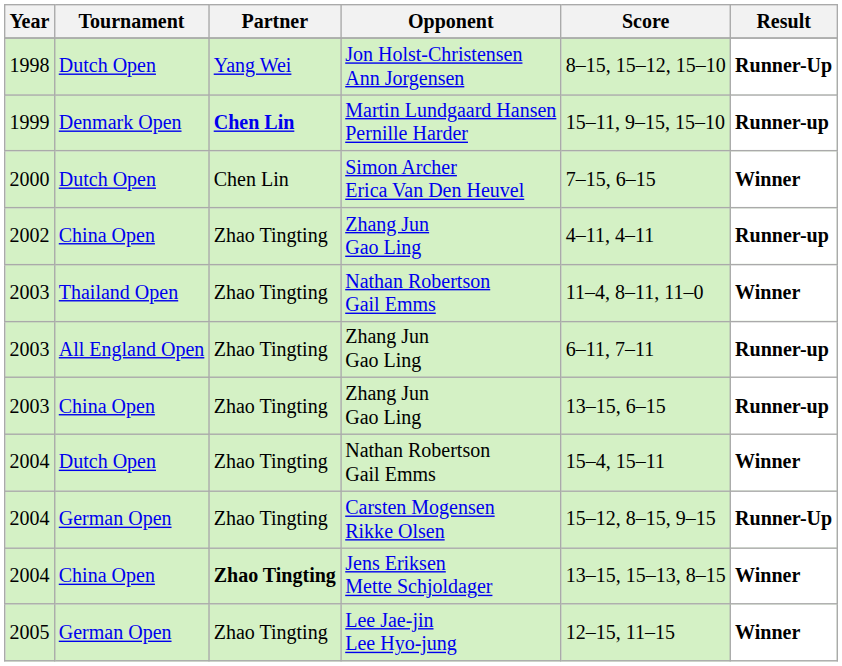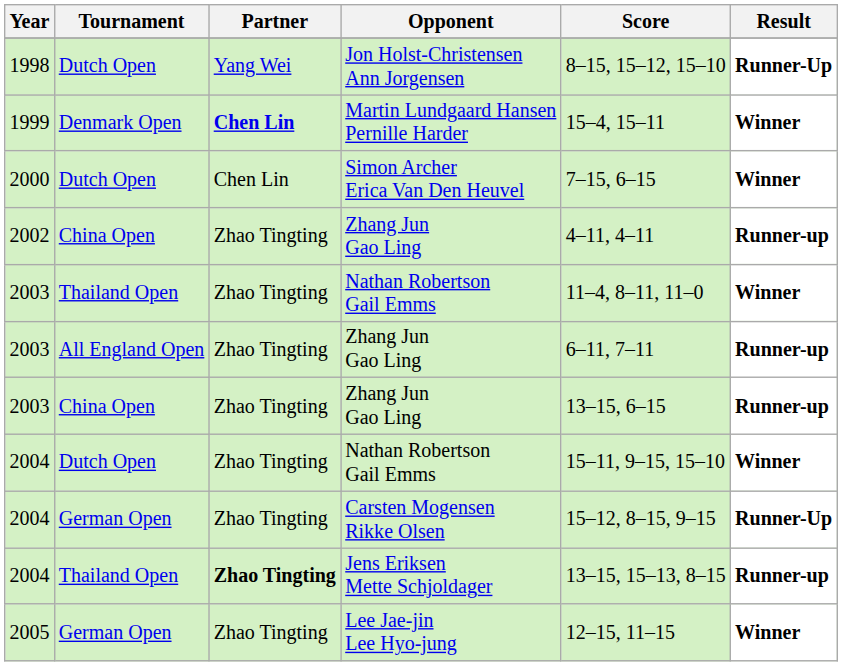 <table class="sortable wikitable" style="font-size: 90%;">
 <tr>
 <th>Year</th>
 <th>Tournament</th>
 <th>Partner</th>
 <th>Opponent</th>
 <th>Score</th>
 <th>Result</th>
 </tr>
 <tr>
 </tr>
 <tr style="background:#D4F1C5">
 <td align="center">1998</td>
 <td align="left"><a href='#'>Dutch Open</a></td>
 <td align="left"> <a href='#'>Yang Wei</a></td>
 <td align="left"> <a href='#'>Jon Holst-Christensen</a> <br>  <a href='#'>Ann Jorgensen</a></td>
 <td align="left">8–15, 15–12, 15–10</td>
 <td style="text-align:left; background:white"> <strong>Runner-Up</strong></td>
 </tr>
 <tr style="background:#D4F1C5">
 <td align="center">1999</td>
 <td align="left"><a href='#'>Denmark Open</a></td>
 <td align="left"><strong> <a href='#'>Chen Lin</a></strong></td>
 <td align="left"> <a href='#'>Martin Lundgaard Hansen</a> <br>  <a href='#'>Pernille Harder</a></td>
-<td align="left">15–11, 9–15, 15–10</td>
-<td style="text-align:left; background:white"> <strong>Runner-up</strong></td>
+<td align="left">15–4, 15–11</td>
+<td style="text-align:left; background:white"> <strong>Winner</strong></td>
 </tr>
 <tr style="background:#D4F1C5">
 <td align="center">2000</td>
 <td align="left"><a href='#'>Dutch Open</a></td>
 <td align="left"> Chen Lin</td>
 <td align="left"> <a href='#'>Simon Archer</a> <br>  <a href='#'>Erica Van Den Heuvel</a></td>
 <td align="left">7–15, 6–15</td>
 <td style="text-align:left; background:white"> <strong>Winner</strong></td>
 </tr>
 <tr style="background:#D4F1C5">
 <td align="center">2002</td>
 <td align="left"><a href='#'>China Open</a></td>
 <td align="left"> Zhao Tingting</td>
 <td align="left"> <a href='#'>Zhang Jun</a> <br>  <a href='#'>Gao Ling</a></td>
 <td align="left">4–11, 4–11</td>
 <td style="text-align:left; background:white"> <strong>Runner-up</strong></td>
 </tr>
 <tr style="background:#D4F1C5">
 <td align="center">2003</td>
 <td align="left"><a href='#'>Thailand Open</a></td>
 <td align="left"> Zhao Tingting</td>
 <td align="left"> <a href='#'>Nathan Robertson</a> <br>  <a href='#'>Gail Emms</a></td>
 <td align="left">11–4, 8–11, 11–0</td>
 <td style="text-align:left; background:white"> <strong>Winner</strong></td>
 </tr>
 <tr style="background:#D4F1C5">
 <td align="center">2003</td>
 <td align="left"><a href='#'>All England Open</a></td>
 <td align="left"> Zhao Tingting</td>
 <td align="left"> Zhang Jun <br>  Gao Ling</td>
 <td align="left">6–11, 7–11</td>
 <td style="text-align:left; background:white"> <strong>Runner-up</strong></td>
 </tr>
 <tr style="background:#D4F1C5">
 <td align="center">2003</td>
 <td align="left"><a href='#'>China Open</a></td>
 <td align="left"> Zhao Tingting</td>
 <td align="left"> Zhang Jun <br>  Gao Ling</td>
 <td align="left">13–15, 6–15</td>
 <td style="text-align:left; background:white"> <strong>Runner-up</strong></td>
 </tr>
 <tr style="background:#D4F1C5">
 <td align="center">2004</td>
 <td align="left"><a href='#'>Dutch Open</a></td>
 <td align="left"> Zhao Tingting</td>
 <td align="left"> Nathan Robertson <br>  Gail Emms</td>
-<td align="left">15–4, 15–11</td>
+<td align="left">15–11, 9–15, 15–10</td>
 <td style="text-align:left; background:white"> <strong>Winner</strong></td>
 </tr>
 <tr style="background:#D4F1C5">
 <td align="center">2004</td>
 <td align="left"><a href='#'>German Open</a></td>
 <td align="left"> Zhao Tingting</td>
 <td align="left"> <a href='#'>Carsten Mogensen</a> <br>  <a href='#'>Rikke Olsen</a></td>
 <td align="left">15–12, 8–15, 9–15</td>
 <td style="text-align:left; background:white"> <strong>Runner-Up</strong></td>
 </tr>
 <tr style="background:#D4F1C5">
 <td align="center">2004</td>
-<td align="left"><a href='#'>China Open</a></td>
+<td align="left"><a href='#'>Thailand Open</a></td>
 <td align="left"><strong> Zhao Tingting</strong></td>
 <td align="left"> <a href='#'>Jens Eriksen</a> <br>  <a href='#'>Mette Schjoldager</a></td>
 <td align="left">13–15, 15–13, 8–15</td>
-<td style="text-align:left; background:white"> <strong>Winner</strong></td>
+<td style="text-align:left; background:white"> <strong>Runner-up</strong></td>
 </tr>
 <tr style="background:#D4F1C5">
 <td align="center">2005</td>
 <td align="left"><a href='#'>German Open</a></td>
 <td align="left"> Zhao Tingting</td>
 <td align="left"> <a href='#'>Lee Jae-jin</a> <br>  <a href='#'>Lee Hyo-jung</a></td>
 <td align="left">12–15, 11–15</td>
 <td style="text-align:left; background:white"> <strong>Winner</strong></td>
 </tr>
 </table>
